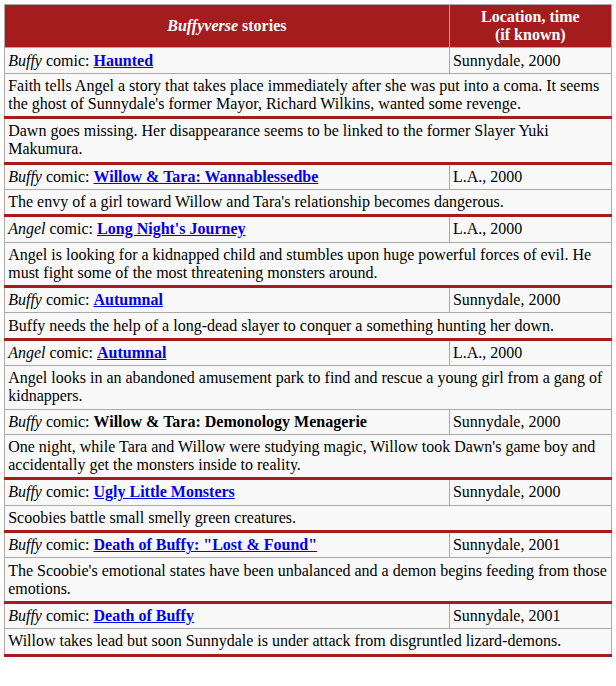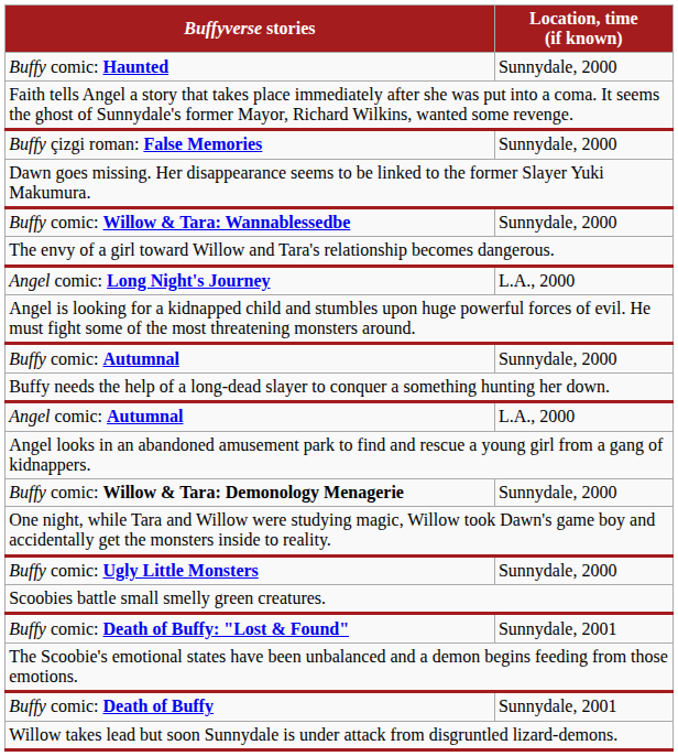 <table class="wikitable">
 <tr>
 <th style="background: #A41C1E; color: white;"><em>Buffyverse</em> stories</th>
 <th style="background: #A41C1E; color: white;"><strong>Location, time</strong><br>(if known)</th>
 </tr>
 <tr>
 <td><em>Buffy</em> comic: <strong><a href='#'>Haunted</a></strong></td>
 <td>Sunnydale, 2000</td>
 </tr>
 <tr>
 <td style="border-bottom: 3px solid #A41C1E;" colspan="2">Faith tells Angel a story that takes place immediately after she was put into a coma. It seems the ghost of Sunnydale's former Mayor, Richard Wilkins, wanted some revenge.</td>
 </tr>
+<tr ' Buffy comic: >
+<td><em>Buffy</em> çizgi roman: <strong><a href='#'>False Memories</a></strong></td>
+<td>Sunnydale, 2000</td>
+</tr>
 <tr>
 <td style="border-bottom: 3px solid #A41C1E;" colspan="2">Dawn goes missing. Her disappearance seems to be linked to the former Slayer Yuki Makumura.</td>
 </tr>
 <tr>
 <td><em>Buffy</em> comic: <strong><a href='#'>Willow & Tara: Wannablessedbe</a></strong></td>
-<td>L.A., 2000</td>
+<td>Sunnydale, 2000</td>
 </tr>
 <tr>
 <td style="border-bottom: 3px solid #A41C1E;" colspan="2">The envy of a girl toward Willow and Tara's relationship becomes dangerous.</td>
 </tr>
 <tr>
 <td><em>Angel</em> comic: <strong><a href='#'>Long Night's Journey</a></strong></td>
 <td>L.A., 2000</td>
 </tr>
 <tr>
 <td style="border-bottom: 3px solid #A41C1E;" colspan="2">Angel is looking for a kidnapped child and stumbles upon huge powerful forces of evil. He must fight some of the most threatening monsters around.</td>
 </tr>
 <tr>
 <td><em>Buffy</em> comic: <strong><a href='#'>Autumnal</a></strong></td>
 <td>Sunnydale, 2000</td>
 </tr>
 <tr>
 <td style="border-bottom: 3px solid #A41C1E;" colspan="2">Buffy needs the help of a long-dead slayer to conquer a something hunting her down.</td>
 </tr>
 <tr>
 <td><em>Angel</em> comic: <strong><a href='#'>Autumnal</a></strong></td>
 <td>L.A., 2000</td>
 </tr>
 <tr>
 <td colspan="2">Angel looks in an abandoned amusement park to find and rescue a young girl from a gang of kidnappers.</td>
 </tr>
 <tr>
 <td><em>Buffy</em> comic: <strong>Willow & Tara: Demonology Menagerie</strong></td>
 <td>Sunnydale, 2000</td>
 </tr>
 <tr>
 <td style="border-bottom: 3px solid #A41C1E;" colspan="2">One night, while Tara and Willow were studying magic, Willow took Dawn's game boy and accidentally get the monsters inside to reality.</td>
 </tr>
 <tr>
 <td><em>Buffy</em> comic: <strong><a href='#'>Ugly Little Monsters</a></strong></td>
 <td>Sunnydale, 2000</td>
 </tr>
 <tr>
 <td style="border-bottom: 3px solid #A41C1E;" colspan="2">Scoobies battle small smelly green creatures.</td>
 </tr>
 <tr>
 <td><em>Buffy</em> comic: <strong><a href='#'>Death of Buffy: "Lost & Found"</a></strong></td>
 <td>Sunnydale, 2001</td>
 </tr>
 <tr>
 <td style="border-bottom: 3px solid #A41C1E;" colspan="2">The Scoobie's emotional states have been unbalanced and a demon begins feeding from those emotions.</td>
 </tr>
 <tr>
 <td><em>Buffy</em> comic: <strong><a href='#'>Death of Buffy</a></strong></td>
 <td>Sunnydale, 2001</td>
 </tr>
 <tr>
 <td style="border-bottom: 3px solid #A41C1E;" colspan="2">Willow takes lead but soon Sunnydale is under attack from disgruntled lizard-demons.</td>
 </tr>
 </table>
